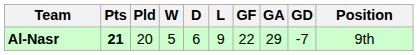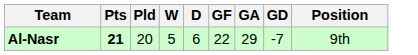 <table class="wikitable" style="text-align: center;">
 <tr>
 <th width=100>Team</th>
 <th width=20>Pts</th>
 <th width=20>Pld</th>
 <th width=20>W</th>
 <th width=20>D</th>
-<th width=20>L</th>
 <th width=20>GF</th>
 <th width=20>GA</th>
 <th width=20>GD</th>
 <th width=100>Position</th>
 </tr>
 <tr align=center bgcolor=ccffcc>
 <td align=left><strong>Al-Nasr</strong></td>
 <td><strong>21</strong></td>
 <td>20</td>
 <td>5</td>
 <td>6</td>
-<td>9</td>
 <td>22</td>
 <td>29</td>
 <td>-7</td>
 <td>9th</td>
 </tr>
 </table>
